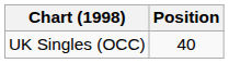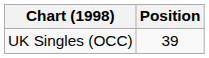 <table class="wikitable">
 <tr>
 <th>Chart (1998)</th>
 <th>Position</th>
 </tr>
 <tr>
 <td>UK Singles (OCC)</td>
-<td align="center">40</td>
+<td align="center">39</td>
 </tr>
 </table>
